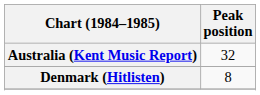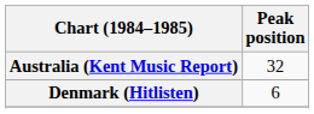 <table class="wikitable sortable plainrowheaders" style="text-align:center">
 <tr>
 <th>Chart (1984–1985)</th>
 <th>Peak<br>position</th>
 </tr>
 <tr>
 <th scope="row">Australia (<a href='#'>Kent Music Report</a>)</th>
 <td>32</td>
 </tr>
 <tr>
 </tr>
 <tr>
 </tr>
 <tr>
 <th scope="row">Denmark (<a href='#'>Hitlisten</a>)</th>
-<td>8</td>
+<td>6</td>
 </tr>
 <tr>
 </tr>
 <tr>
 </tr>
 <tr>
 </tr>
 <tr>
 </tr>
 </table>
